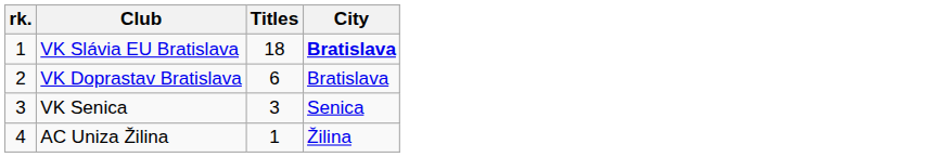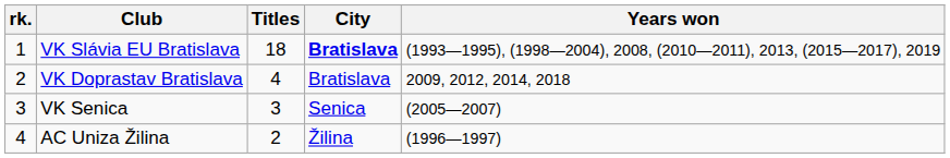 <table class="wikitable">
 <tr>
 <th scope="col">rk.</th>
 <th scope="col">Club</th>
 <th scope="col">Titles</th>
 <th scope="col">City</th>
+<th scope="col">Years won</th>
 </tr>
 <tr>
 <td align="center">1</td>
 <td><a href='#'>VK Slávia EU Bratislava</a></td>
 <td style="text-align:center;">18</td>
 <td><strong><a href='#'>Bratislava</a></strong></td>
+<td><small>(1993—1995), (1998—2004), 2008, (2010—2011), 2013, (2015—2017), 2019</small></td>
 </tr>
 <tr>
 <td align="center">2</td>
 <td><a href='#'>VK Doprastav Bratislava</a></td>
-<td style="text-align:center;">6</td>
+<td style="text-align:center;">4</td>
 <td><a href='#'>Bratislava</a></td>
+<td><small> 2009, 2012, 2014, 2018 </small></td>
 </tr>
 <tr>
 <td align="center">3</td>
 <td>VK Senica</td>
 <td style="text-align:center;">3</td>
 <td><a href='#'>Senica</a></td>
+<td><small> (2005—2007)</small></td>
 </tr>
 <tr>
 <td align="center">4</td>
 <td>AC Uniza Žilina</td>
-<td style="text-align:center;">1</td>
+<td style="text-align:center;">2</td>
 <td><a href='#'>Žilina</a></td>
+<td><small> (1996—1997)</small></td>
 </tr>
 </table>
